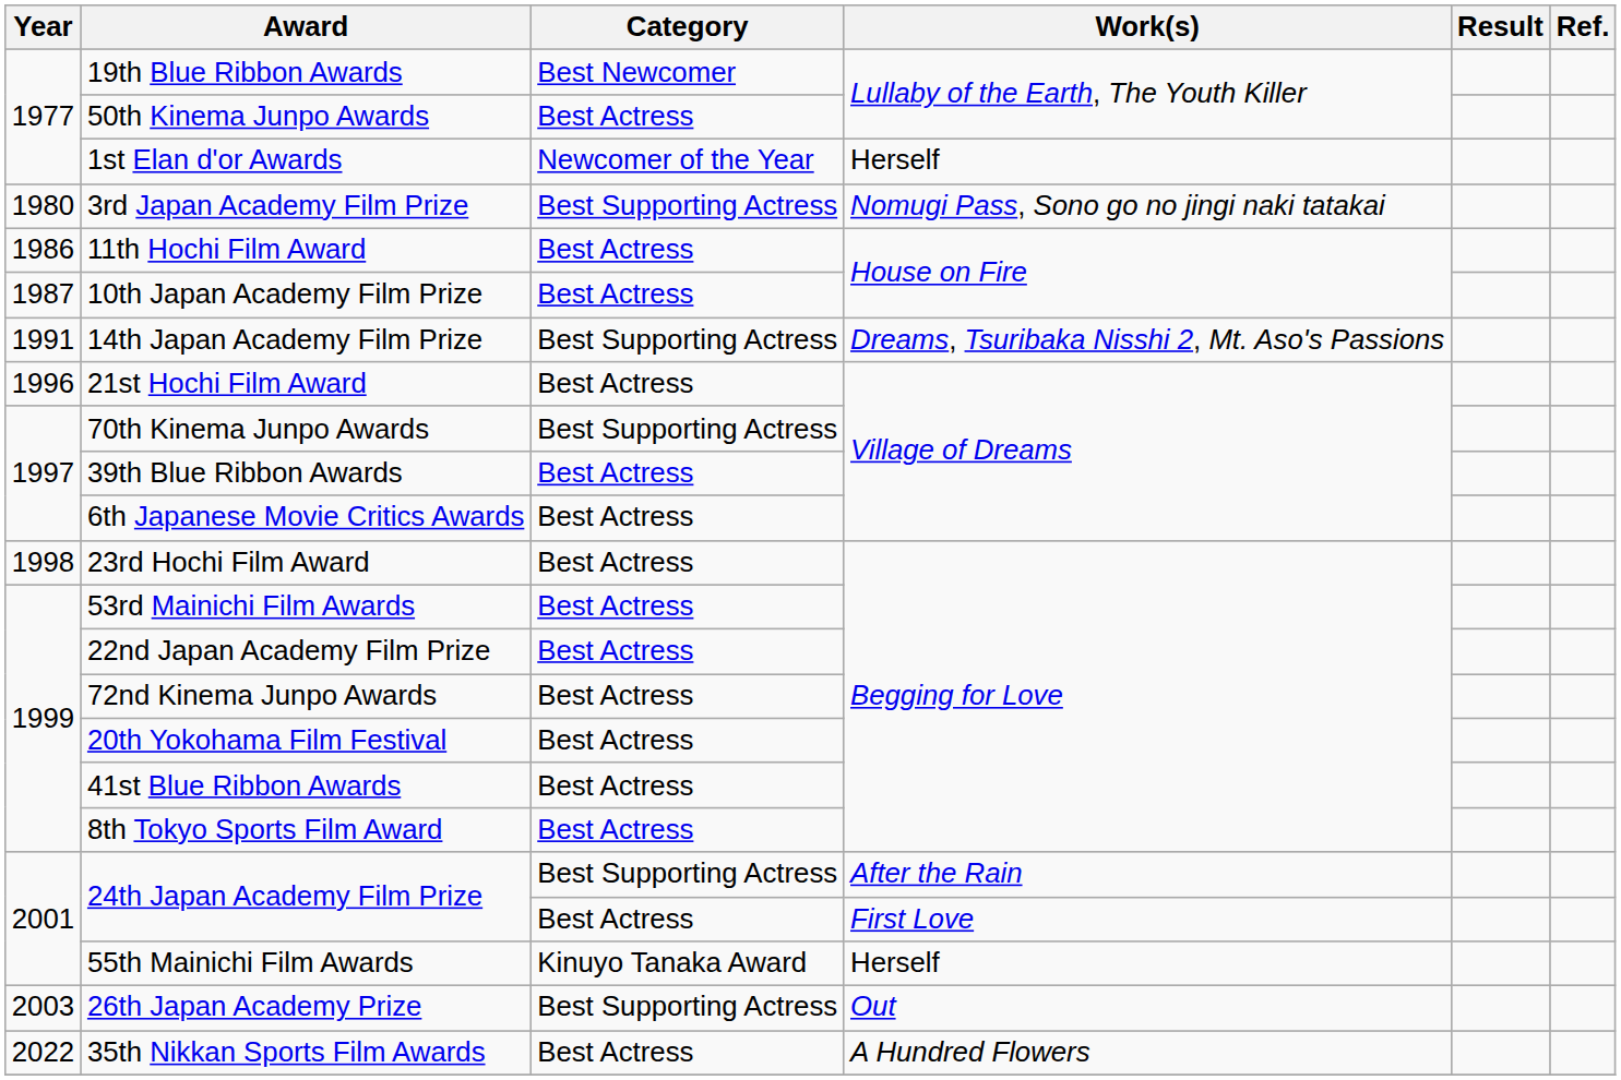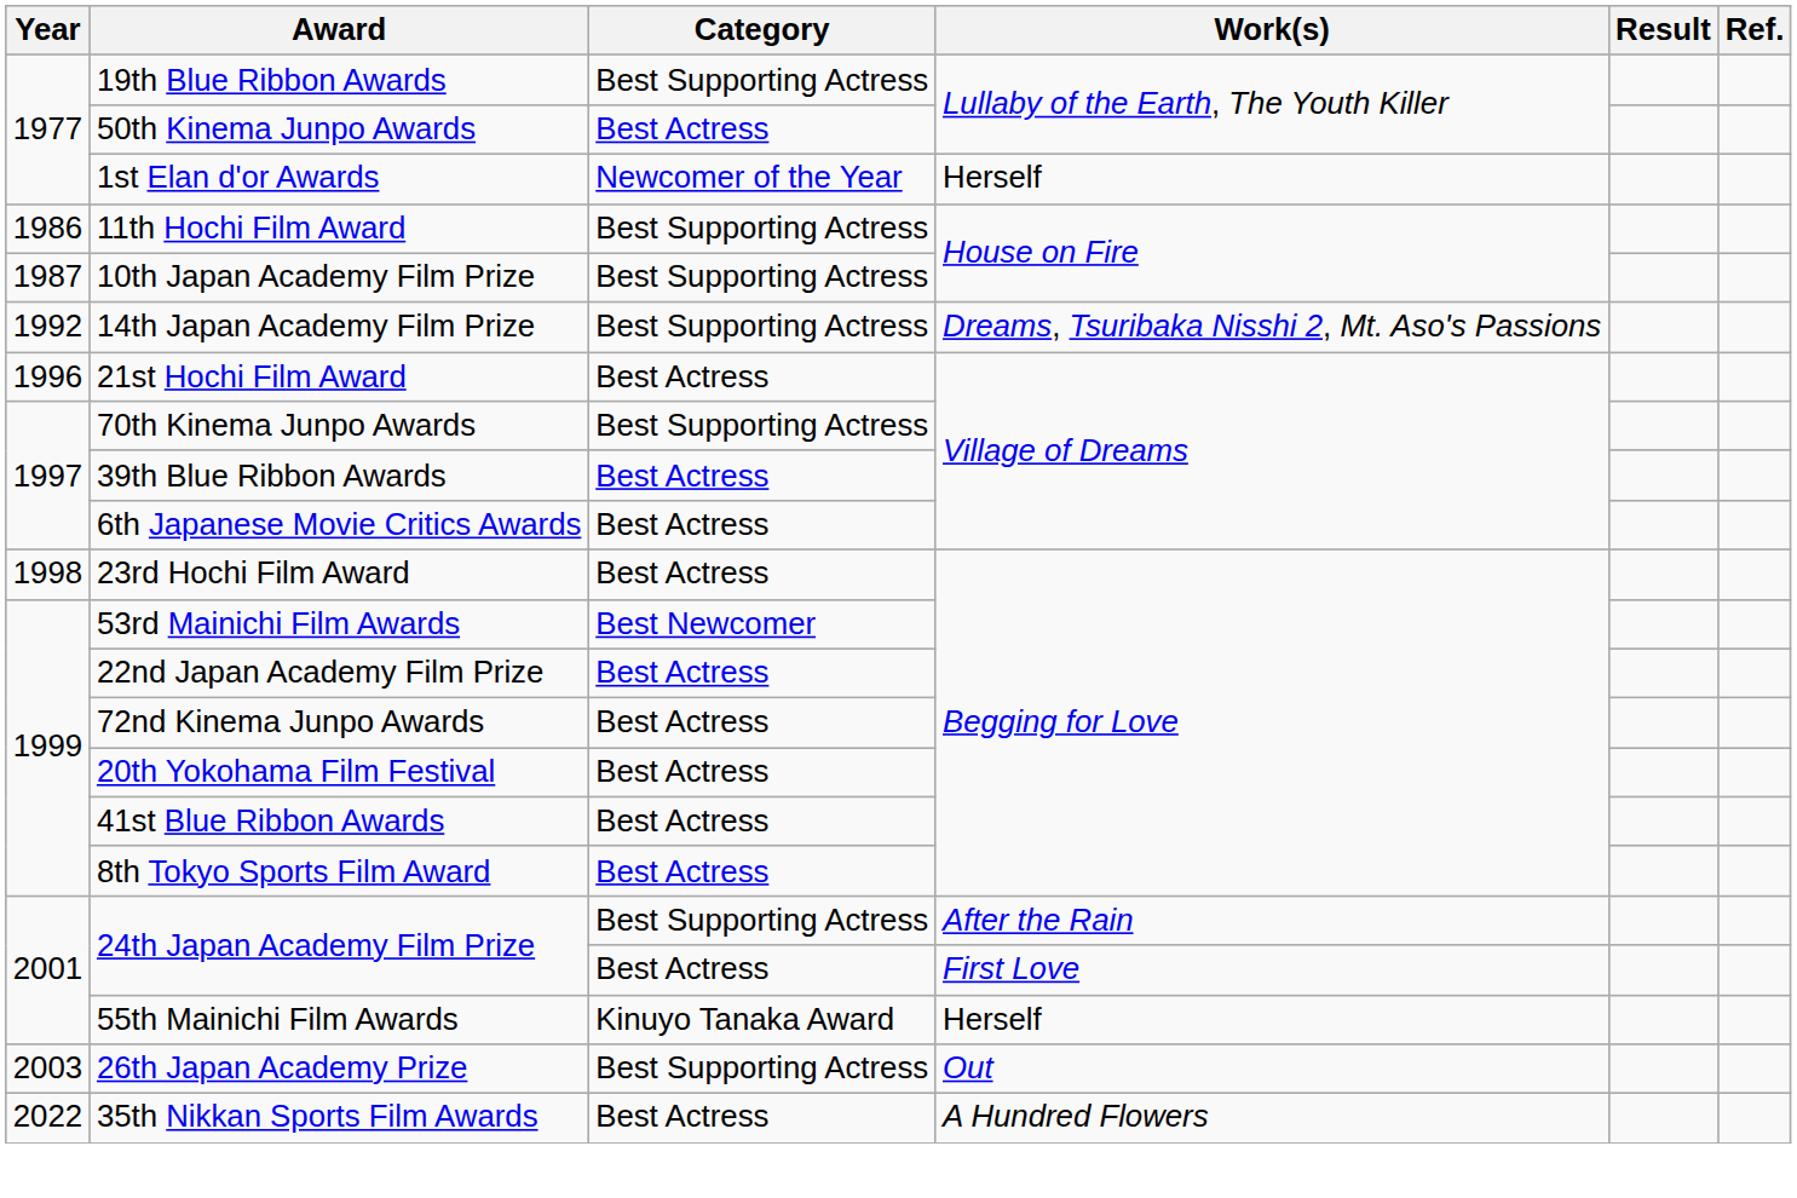 <table class="wikitable sortable">
 <tr>
 <th>Year</th>
 <th>Award</th>
 <th>Category</th>
 <th>Work(s)</th>
 <th>Result</th>
 <th class="unsortable">Ref.</th>
 </tr>
 <tr>
 <td rowspan=3>1977</td>
 <td>19th <a href='#'>Blue Ribbon Awards</a></td>
-<td><a href='#'>Best Newcomer</a></td>
+<td>Best Supporting Actress</td>
 <td rowspan=2><em><a href='#'>Lullaby of the Earth</a></em>, <em>The Youth Killer</em></td>
 <td></td>
 <td></td>
 </tr>
 <tr>
 <td>50th <a href='#'>Kinema Junpo Awards</a></td>
 <td><a href='#'>Best Actress</a></td>
 <td></td>
 <td></td>
 </tr>
 <tr>
 <td>1st <a href='#'>Elan d'or Awards</a></td>
 <td><a href='#'>Newcomer of the Year</a></td>
 <td>Herself</td>
 <td></td>
 <td></td>
 </tr>
 <tr>
-<td>1980</td>
-<td>3rd <a href='#'>Japan Academy Film Prize</a></td>
-<td><a href='#'>Best Supporting Actress</a></td>
-<td><em><a href='#'>Nomugi Pass</a></em>, <em>Sono go no jingi naki tatakai</em></td>
-<td></td>
-<td></td>
-</tr>
-<tr>
 <td>1986</td>
 <td>11th <a href='#'>Hochi Film Award</a></td>
-<td><a href='#'>Best Actress</a></td>
+<td>Best Supporting Actress</td>
 <td rowspan=2><em><a href='#'>House on Fire</a></em></td>
 <td></td>
 <td></td>
 </tr>
 <tr>
 <td>1987</td>
 <td>10th Japan Academy Film Prize</td>
-<td><a href='#'>Best Actress</a></td>
+<td>Best Supporting Actress</td>
 <td></td>
 <td></td>
 </tr>
 <tr>
-<td>1991</td>
+<td>1992</td>
 <td>14th Japan Academy Film Prize</td>
 <td>Best Supporting Actress</td>
 <td><em><a href='#'>Dreams</a></em>, <em><a href='#'>Tsuribaka Nisshi 2</a></em>, <em>Mt. Aso's Passions</em></td>
 <td></td>
 <td></td>
 </tr>
 <tr>
 <td>1996</td>
 <td>21st <a href='#'>Hochi Film Award</a></td>
 <td>Best Actress</td>
 <td rowspan=4><em><a href='#'>Village of Dreams</a></em></td>
 <td></td>
 <td></td>
 </tr>
 <tr>
 <td rowspan=3>1997</td>
 <td>70th Kinema Junpo Awards</td>
 <td>Best Supporting Actress</td>
 <td></td>
 <td></td>
 </tr>
 <tr>
 <td>39th Blue Ribbon Awards</td>
 <td><a href='#'>Best Actress</a></td>
 <td></td>
 <td></td>
 </tr>
 <tr>
 <td>6th <a href='#'>Japanese Movie Critics Awards</a></td>
 <td>Best Actress</td>
 <td></td>
 <td></td>
 </tr>
 <tr>
 <td>1998</td>
 <td>23rd Hochi Film Award</td>
 <td>Best Actress</td>
 <td rowspan=7><em><a href='#'>Begging for Love</a></em></td>
 <td></td>
 <td></td>
 </tr>
 <tr>
 <td rowspan=6>1999</td>
 <td>53rd <a href='#'>Mainichi Film Awards</a></td>
-<td><a href='#'>Best Actress</a></td>
+<td><a href='#'>Best Newcomer</a></td>
 <td></td>
 <td></td>
 </tr>
 <tr>
 <td>22nd Japan Academy Film Prize</td>
 <td><a href='#'>Best Actress</a></td>
 <td></td>
 <td></td>
 </tr>
 <tr>
 <td>72nd Kinema Junpo Awards</td>
 <td>Best Actress</td>
 <td></td>
 <td></td>
 </tr>
 <tr>
 <td><a href='#'>20th Yokohama Film Festival</a></td>
 <td>Best Actress</td>
 <td></td>
 <td></td>
 </tr>
 <tr>
 <td>41st <a href='#'>Blue Ribbon Awards</a></td>
 <td>Best Actress</td>
 <td></td>
 <td></td>
 </tr>
 <tr>
 <td>8th <a href='#'>Tokyo Sports Film Award</a></td>
 <td><a href='#'>Best Actress</a></td>
 <td></td>
 <td></td>
 </tr>
 <tr>
 <td rowspan=3>2001</td>
 <td rowspan=2><a href='#'>24th Japan Academy Film Prize</a></td>
 <td>Best Supporting Actress</td>
 <td><em><a href='#'>After the Rain</a></em></td>
 <td></td>
 <td></td>
 </tr>
 <tr>
 <td>Best Actress</td>
 <td><em><a href='#'>First Love</a></em></td>
 <td></td>
 <td></td>
 </tr>
 <tr>
 <td>55th Mainichi Film Awards</td>
 <td>Kinuyo Tanaka Award</td>
 <td>Herself</td>
 <td></td>
 <td></td>
 </tr>
 <tr>
 <td>2003</td>
 <td><a href='#'>26th Japan Academy Prize</a></td>
 <td>Best Supporting Actress</td>
 <td><em><a href='#'>Out</a></em></td>
 <td></td>
 <td></td>
 </tr>
 <tr>
 <td>2022</td>
 <td>35th <a href='#'>Nikkan Sports Film Awards</a></td>
 <td>Best Actress</td>
 <td><em>A Hundred Flowers</em></td>
 <td></td>
 <td></td>
 </tr>
 <tr>
 </tr>
 </table>
